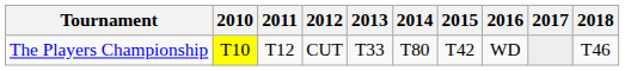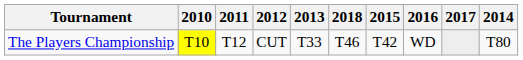 <table class="wikitable" style="font-size:95%;text-align:center;">
 <tr>
 <th>Tournament</th>
 <th>2010</th>
 <th>2011</th>
 <th>2012</th>
 <th>2013</th>
-<th>2014</th>
+<th>2018</th>
 <th>2015</th>
 <th>2016</th>
 <th>2017</th>
-<th>2018</th>
+<th>2014</th>
 </tr>
 <tr>
 <td align=left><a href='#'>The Players Championship</a></td>
 <td style="background:yellow;">T10</td>
 <td>T12</td>
 <td>CUT</td>
 <td>T33</td>
-<td>T80</td>
+<td>T46</td>
 <td>T42</td>
 <td>WD</td>
 <td style="background:#eeeeee;"></td>
-<td>T46</td>
+<td>T80</td>
 </tr>
 </table>
